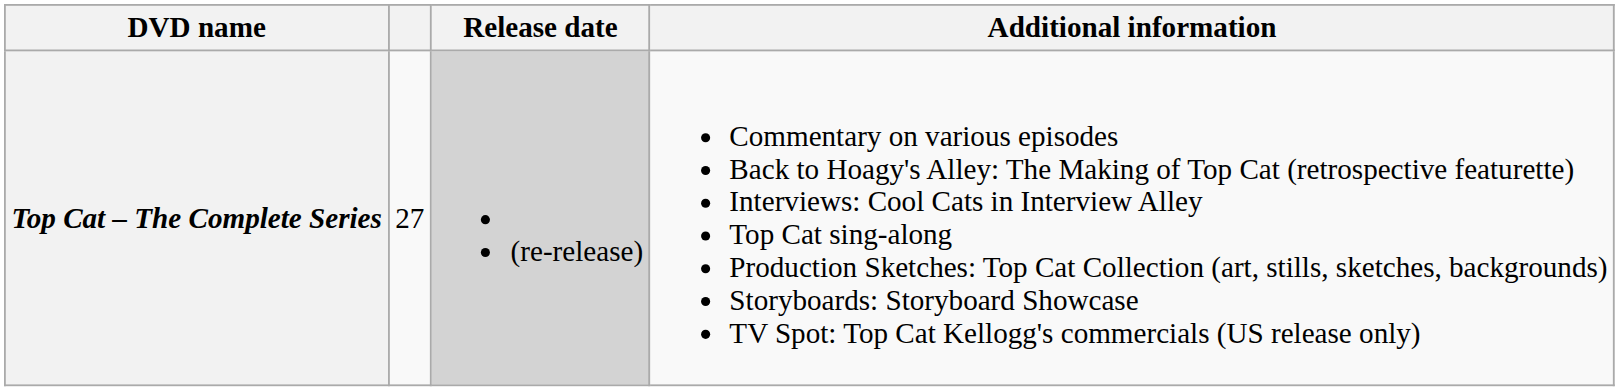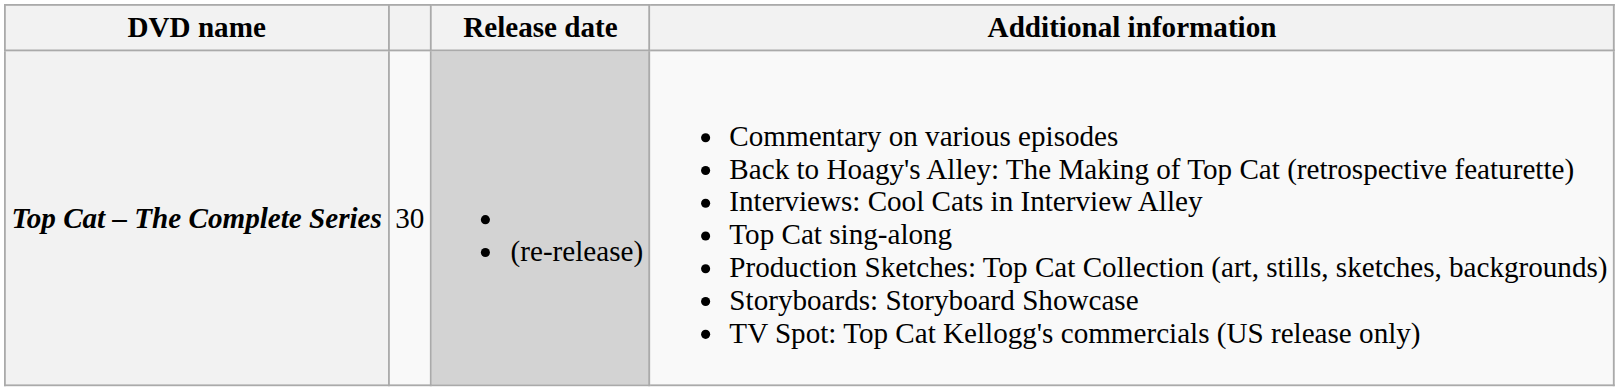 <table class="wikitable">
 <tr>
 <th scope="col">DVD name</th>
 <th scope="col"></th>
 <th scope="col">Release date</th>
 <th scope="col">Additional information</th>
 </tr>
 <tr>
 <th scope="row"><em>Top Cat – The Complete Series</em></th>
-<td>27</td>
+<td>30</td>
 <td style="background: lightgrey;"><br><ul><li></li><li> (re-release)</li></ul></td>
 <td><br><ul><li>Commentary on various episodes</li><li>Back to Hoagy's Alley: The Making of Top Cat (retrospective featurette)</li><li>Interviews: Cool Cats in Interview Alley</li><li>Top Cat sing-along</li><li>Production Sketches: Top Cat Collection (art, stills, sketches, backgrounds)</li><li>Storyboards: Storyboard Showcase</li><li>TV Spot: Top Cat Kellogg's commercials (US release only)</li></ul></td>
 </tr>
 </table>
